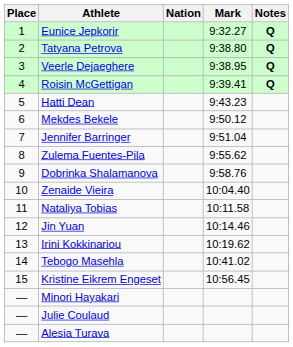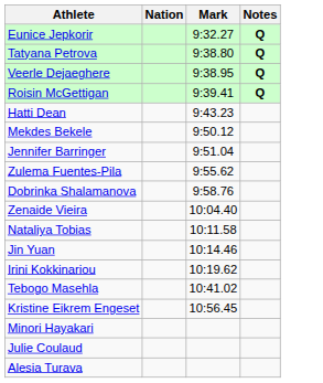 <table class="wikitable" style="text-align:center">
 <tr>
-<th>Place</th>
 <th>Athlete</th>
 <th>Nation</th>
 <th>Mark</th>
 <th>Notes</th>
 </tr>
 <tr bgcolor=ccffcc>
-<td>1</td>
 <td align=left><a href='#'>Eunice Jepkorir</a></td>
 <td align=left></td>
 <td>9:32.27</td>
 <td><strong>Q</strong></td>
 </tr>
 <tr bgcolor=ccffcc>
-<td>2</td>
 <td align=left><a href='#'>Tatyana Petrova</a></td>
 <td align=left></td>
 <td>9:38.80</td>
 <td><strong>Q</strong></td>
 </tr>
 <tr bgcolor=ccffcc>
-<td>3</td>
 <td align=left><a href='#'>Veerle Dejaeghere</a></td>
 <td align=left></td>
 <td>9:38.95</td>
 <td><strong>Q</strong></td>
 </tr>
 <tr bgcolor=ccffcc>
-<td>4</td>
 <td align=left><a href='#'>Roisin McGettigan</a></td>
 <td align=left></td>
 <td>9:39.41</td>
 <td><strong>Q</strong></td>
 </tr>
 <tr>
-<td>5</td>
 <td align=left><a href='#'>Hatti Dean</a></td>
 <td align=left></td>
 <td>9:43.23</td>
 <td></td>
 </tr>
 <tr>
-<td>6</td>
 <td align=left><a href='#'>Mekdes Bekele</a></td>
 <td align=left></td>
 <td>9:50.12</td>
 <td></td>
 </tr>
 <tr>
-<td>7</td>
 <td align=left><a href='#'>Jennifer Barringer</a></td>
 <td align=left></td>
 <td>9:51.04</td>
 <td></td>
 </tr>
 <tr>
-<td>8</td>
 <td align=left><a href='#'>Zulema Fuentes-Pila</a></td>
 <td align=left></td>
 <td>9:55.62</td>
 <td></td>
 </tr>
 <tr>
-<td>9</td>
 <td align=left><a href='#'>Dobrinka Shalamanova</a></td>
 <td align=left></td>
 <td>9:58.76</td>
 <td></td>
 </tr>
 <tr>
-<td>10</td>
 <td align=left><a href='#'>Zenaide Vieira</a></td>
 <td align=left></td>
 <td>10:04.40</td>
 <td></td>
 </tr>
 <tr>
-<td>11</td>
 <td align=left><a href='#'>Nataliya Tobias</a></td>
 <td align=left></td>
 <td>10:11.58</td>
 <td></td>
 </tr>
 <tr>
-<td>12</td>
 <td align=left><a href='#'>Jin Yuan</a></td>
 <td align=left></td>
 <td>10:14.46</td>
 <td></td>
 </tr>
 <tr>
-<td>13</td>
 <td align=left><a href='#'>Irini Kokkinariou</a></td>
 <td align=left></td>
 <td>10:19.62</td>
 <td></td>
 </tr>
 <tr>
-<td>14</td>
 <td align=left><a href='#'>Tebogo Masehla</a></td>
 <td align=left></td>
 <td>10:41.02</td>
 <td></td>
 </tr>
 <tr>
-<td>15</td>
 <td align=left><a href='#'>Kristine Eikrem Engeset</a></td>
 <td align=left></td>
 <td>10:56.45</td>
 <td></td>
 </tr>
 <tr>
-<td>—</td>
 <td align=left><a href='#'>Minori Hayakari</a></td>
 <td align=left></td>
 <td></td>
 <td></td>
 </tr>
 <tr>
-<td>—</td>
 <td align=left><a href='#'>Julie Coulaud</a></td>
 <td align=left></td>
 <td></td>
 <td></td>
 </tr>
 <tr>
-<td>—</td>
 <td align=left><a href='#'>Alesia Turava</a></td>
 <td align=left></td>
 <td></td>
 <td></td>
 </tr>
 </table>
